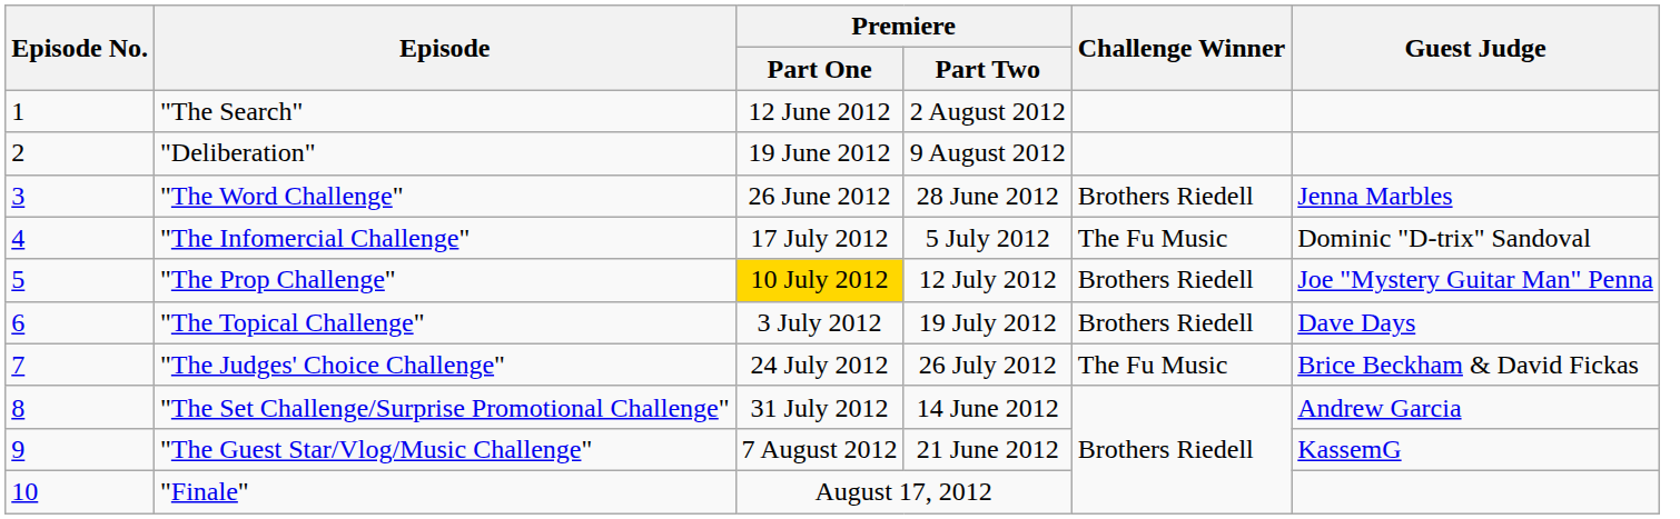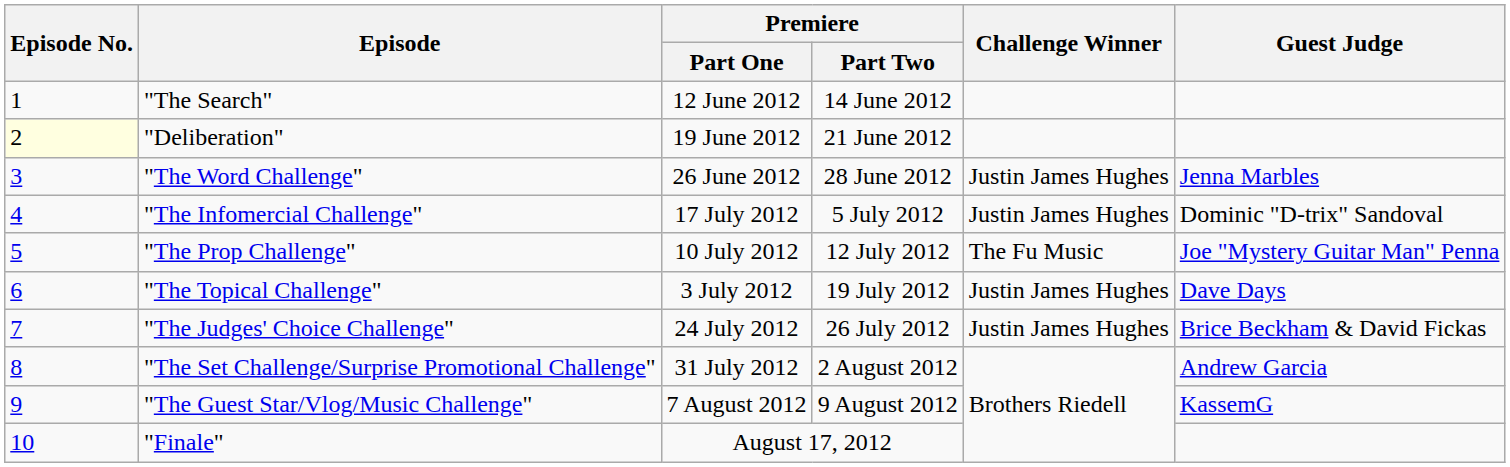 <table class="wikitable">
 <tr>
 <th rowspan=2>Episode No.</th>
 <th rowspan=2>Episode</th>
 <th colspan=2>Premiere</th>
 <th rowspan=2>Challenge Winner</th>
 <th rowspan=2>Guest Judge</th>
 </tr>
 <tr>
 <th>Part One</th>
 <th>Part Two</th>
 </tr>
 <tr>
 <td>1</td>
 <td>"The Search"</td>
 <td align="center">12 June 2012</td>
-<td align="center">2 August 2012</td>
+<td align="center">14 June 2012</td>
 <td></td>
 <td></td>
 </tr>
 <tr>
-<td>2</td>
+<td style="background: lightyellow;">2</td>
 <td>"Deliberation"</td>
 <td align="center">19 June 2012</td>
-<td align="center">9 August 2012</td>
+<td align="center">21 June 2012</td>
 <td></td>
 <td></td>
 </tr>
 <tr>
 <td><a href='#'>3</a></td>
 <td>"<a href='#'>The Word Challenge</a>"</td>
 <td align="center">26 June 2012</td>
 <td align="center">28 June 2012</td>
-<td>Brothers Riedell</td>
+<td>Justin James Hughes</td>
 <td><a href='#'>Jenna Marbles</a></td>
 </tr>
 <tr>
 <td><a href='#'>4</a></td>
 <td>"<a href='#'>The Infomercial Challenge</a>"</td>
 <td align="center">17 July 2012</td>
 <td align="center">5 July 2012</td>
-<td>The Fu Music</td>
+<td>Justin James Hughes</td>
 <td>Dominic "D-trix" Sandoval</td>
 </tr>
 <tr>
 <td><a href='#'>5</a></td>
 <td>"<a href='#'>The Prop Challenge</a>"</td>
-<td align="center" style="background: gold;">10 July 2012</td>
+<td align="center">10 July 2012</td>
 <td align="center">12 July 2012</td>
-<td>Brothers Riedell</td>
+<td>The Fu Music</td>
 <td><a href='#'>Joe "Mystery Guitar Man" Penna</a></td>
 </tr>
 <tr>
 <td><a href='#'>6</a></td>
 <td>"<a href='#'>The Topical Challenge</a>"</td>
 <td align="center">3 July 2012</td>
 <td align="center">19 July 2012</td>
-<td>Brothers Riedell</td>
+<td>Justin James Hughes</td>
 <td><a href='#'>Dave Days</a></td>
 </tr>
 <tr>
 <td><a href='#'>7</a></td>
 <td>"<a href='#'>The Judges' Choice Challenge</a>"</td>
 <td align="center">24 July 2012</td>
 <td align="center">26 July 2012</td>
-<td>The Fu Music</td>
+<td>Justin James Hughes</td>
 <td><a href='#'>Brice Beckham</a> & David Fickas</td>
 </tr>
 <tr>
 <td><a href='#'>8</a></td>
 <td>"<a href='#'>The Set Challenge/Surprise Promotional Challenge</a>"</td>
 <td align="center">31 July 2012</td>
-<td align="center">14 June 2012</td>
+<td align="center">2 August 2012</td>
 <td rowspan="3">Brothers Riedell</td>
 <td><a href='#'>Andrew Garcia</a></td>
 </tr>
 <tr>
 <td><a href='#'>9</a></td>
 <td>"<a href='#'>The Guest Star/Vlog/Music Challenge</a>"</td>
 <td align="center">7 August 2012</td>
-<td align="center">21 June 2012</td>
+<td align="center">9 August 2012</td>
 <td><a href='#'>KassemG</a></td>
 </tr>
 <tr>
 <td><a href='#'>10</a></td>
 <td>"<a href='#'>Finale</a>"</td>
 <td align="center" colspan=2>August 17, 2012</td>
 <td></td>
 </tr>
 </table>
